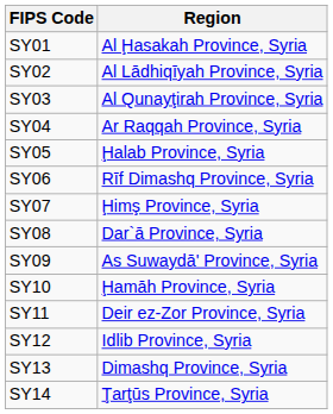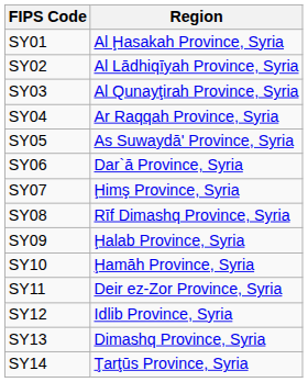 <table class="wikitable">
 <tr>
 <th>FIPS Code</th>
 <th>Region</th>
 </tr>
 <tr>
 <td>SY01</td>
 <td><a href='#'>Al Ḩasakah Province, Syria</a></td>
 </tr>
 <tr>
 <td>SY02</td>
 <td><a href='#'>Al Lādhiqīyah Province, Syria</a></td>
 </tr>
 <tr>
 <td>SY03</td>
 <td><a href='#'>Al Qunayţirah Province, Syria</a></td>
 </tr>
 <tr>
 <td>SY04</td>
 <td><a href='#'>Ar Raqqah Province, Syria</a></td>
 </tr>
 <tr>
 <td>SY05</td>
-<td><a href='#'>Ḩalab Province, Syria</a></td>
+<td><a href='#'>As Suwaydā' Province, Syria</a></td>
 </tr>
 <tr>
 <td>SY06</td>
-<td><a href='#'>Rīf Dimashq Province, Syria</a></td>
+<td><a href='#'>Dar`ā Province, Syria</a></td>
 </tr>
 <tr>
 <td>SY07</td>
 <td><a href='#'>Ḩimş Province, Syria</a></td>
 </tr>
 <tr>
 <td>SY08</td>
-<td><a href='#'>Dar`ā Province, Syria</a></td>
+<td><a href='#'>Rīf Dimashq Province, Syria</a></td>
 </tr>
 <tr>
 <td>SY09</td>
-<td><a href='#'>As Suwaydā' Province, Syria</a></td>
+<td><a href='#'>Ḩalab Province, Syria</a></td>
 </tr>
 <tr>
 <td>SY10</td>
 <td><a href='#'>Ḩamāh Province, Syria</a></td>
 </tr>
 <tr>
 <td>SY11</td>
 <td><a href='#'>Deir ez-Zor Province, Syria</a></td>
 </tr>
 <tr>
 <td>SY12</td>
 <td><a href='#'>Idlib Province, Syria</a></td>
 </tr>
 <tr>
 <td>SY13</td>
 <td><a href='#'>Dimashq Province, Syria</a></td>
 </tr>
 <tr>
 <td>SY14</td>
 <td><a href='#'>Ţarţūs Province, Syria</a></td>
 </tr>
 </table>
